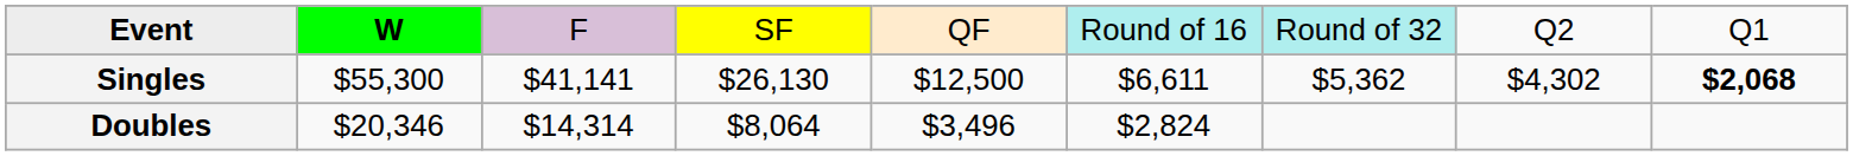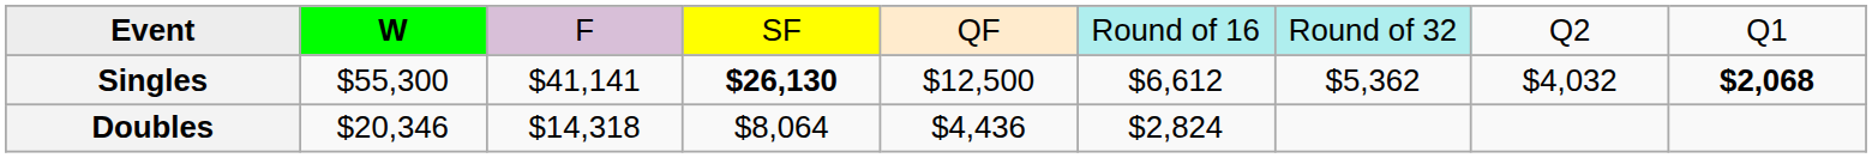 <table class=wikitable style=font-size:90%;text-align:center>
 <tr>
 <td width=130 bgcolor=ededed><strong>Event</strong></td>
 <td width=80 bgcolor=lime><strong>W</strong></td>
 <td width=85 bgcolor=thistle>F</td>
 <td width=85 bgcolor=ffff00>SF</td>
 <td width=85 bgcolor=ffebcd>QF</td>
 <td width=85 bgcolor=afeeee>Round of 16</td>
 <td width=85 bgcolor=afeeee>Round of 32</td>
 <td width=85>Q2</td>
 <td width=85>Q1</td>
 </tr>
 <tr>
 <th style=background:#f3f3f3>Singles</th>
 <td>$55,300</td>
 <td>$41,141</td>
-<td>$26,130</td>
+<td><strong>$26,130</strong></td>
 <td>$12,500</td>
-<td>$6,611</td>
+<td>$6,612</td>
 <td>$5,362</td>
-<td>$4,302</td>
+<td>$4,032</td>
 <td><strong>$2,068</strong></td>
 </tr>
 <tr>
 <th style=background:#f3f3f3>Doubles</th>
 <td>$20,346</td>
-<td>$14,314</td>
+<td>$14,318</td>
 <td>$8,064</td>
-<td>$3,496</td>
+<td>$4,436</td>
 <td>$2,824</td>
 <td></td>
 <td></td>
 <td></td>
 </tr>
 </table>
